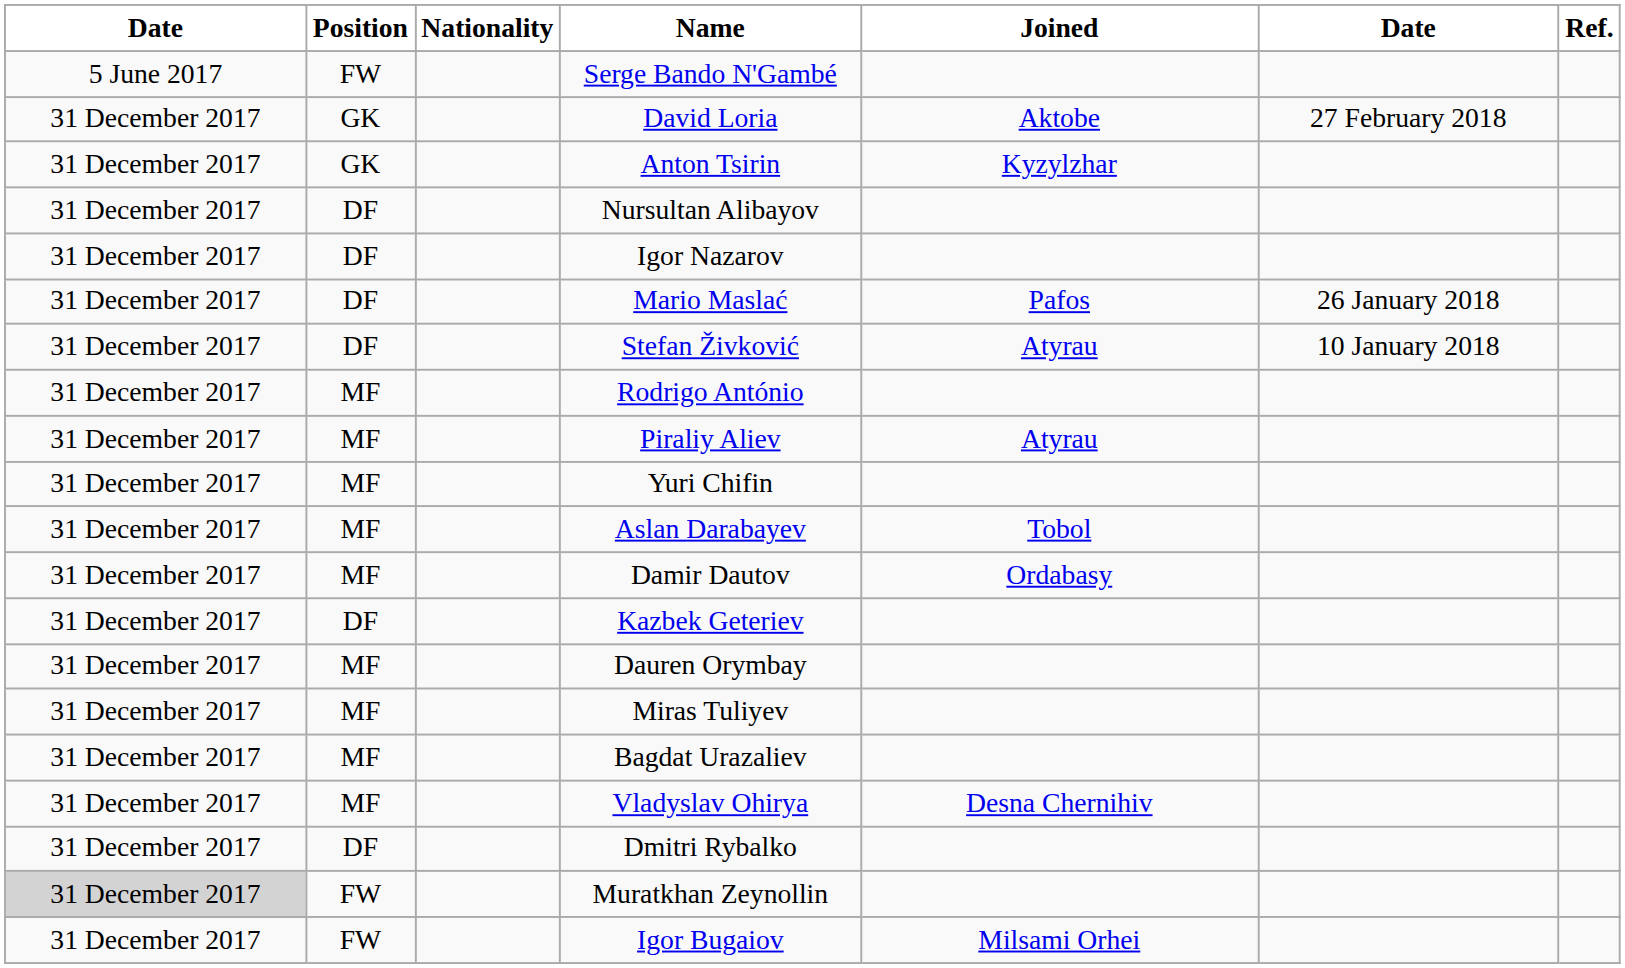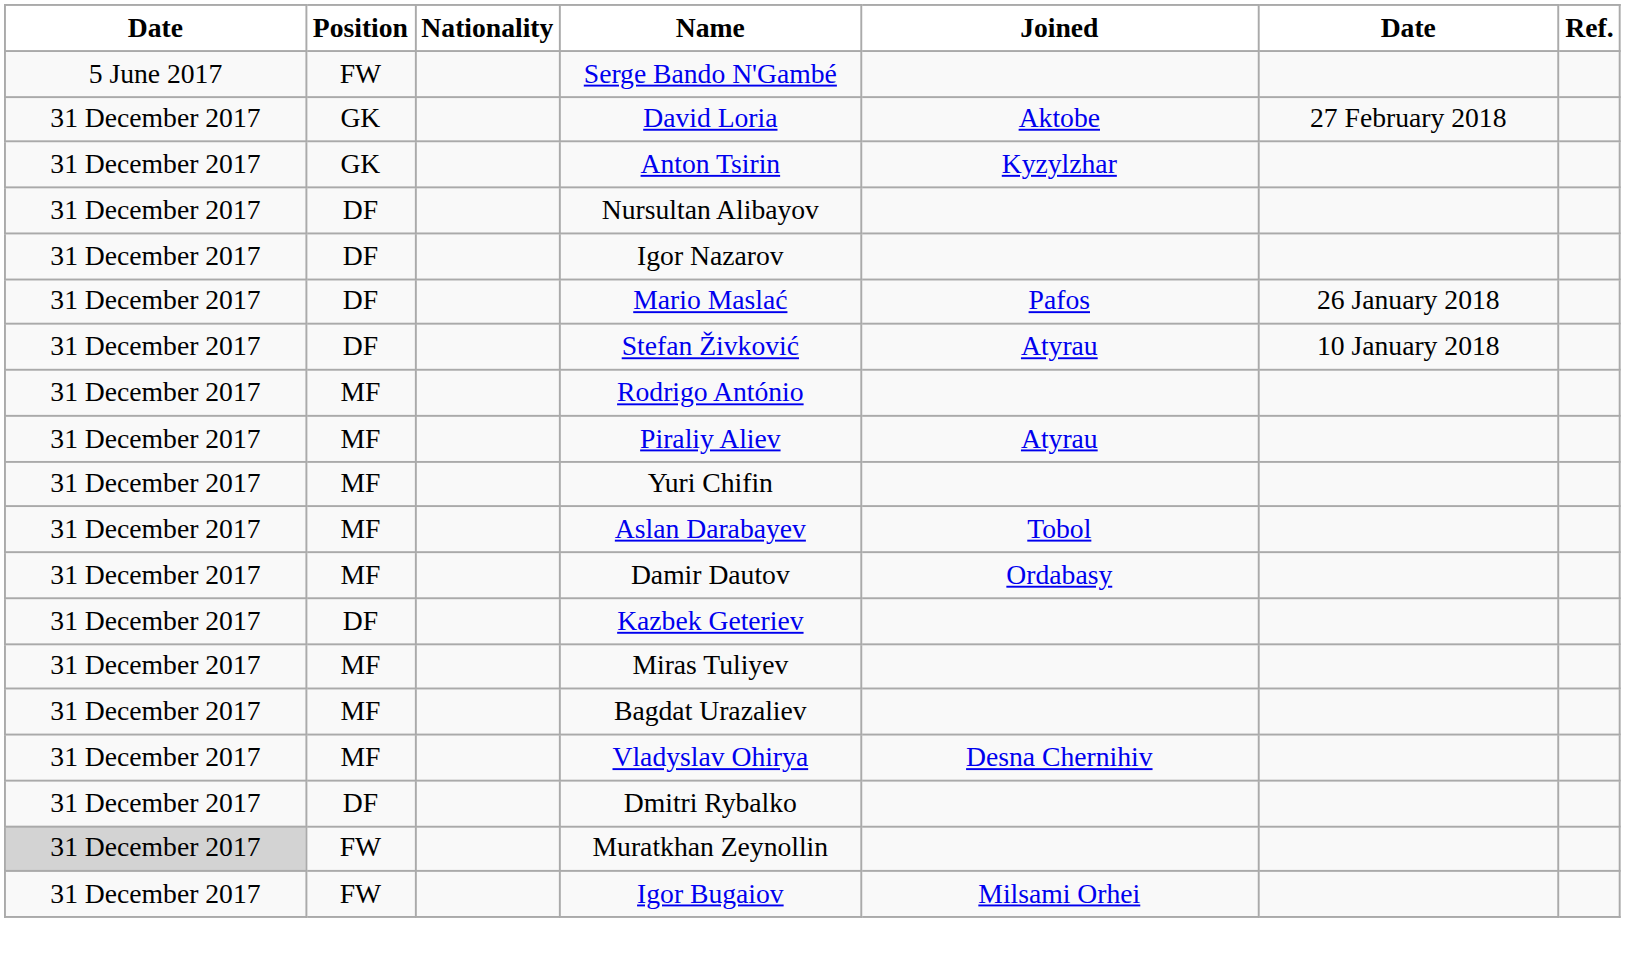 <table class="wikitable"  style="text-align:center; font-size:90%; ">
 <tr>
 <th style="background:#FFFFFF; color:black; width:150px;">Date</th>
 <th style="background:#FFFFFF; color:black; width:50px;">Position</th>
 <th style="background:#FFFFFF; color:black; width:50px;">Nationality</th>
 <th style="background:#FFFFFF; color:black; width:150px;">Name</th>
 <th style="background:#FFFFFF; color:black; width:200px;">Joined</th>
 <th style="background:#FFFFFF; color:black; width:150px;">Date</th>
 <th style="background:#FFFFFF; color:black; width:25px;">Ref.</th>
 </tr>
 <tr>
 <td>5 June 2017</td>
 <td>FW</td>
 <td></td>
 <td><a href='#'>Serge Bando N'Gambé</a></td>
 <td></td>
 <td></td>
 <td></td>
 </tr>
 <tr>
 <td>31 December 2017</td>
 <td>GK</td>
 <td></td>
 <td><a href='#'>David Loria</a></td>
 <td><a href='#'>Aktobe</a></td>
 <td>27 February 2018</td>
 <td></td>
 </tr>
 <tr>
 <td>31 December 2017</td>
 <td>GK</td>
 <td></td>
 <td><a href='#'>Anton Tsirin</a></td>
 <td><a href='#'>Kyzylzhar</a></td>
 <td></td>
 <td></td>
 </tr>
 <tr>
 <td>31 December 2017</td>
 <td>DF</td>
 <td></td>
 <td>Nursultan Alibayov</td>
 <td></td>
 <td></td>
 <td></td>
 </tr>
 <tr>
 <td>31 December 2017</td>
 <td>DF</td>
 <td></td>
 <td>Igor Nazarov</td>
 <td></td>
 <td></td>
 <td></td>
 </tr>
 <tr>
 <td>31 December 2017</td>
 <td>DF</td>
 <td></td>
 <td><a href='#'>Mario Maslać</a></td>
 <td><a href='#'>Pafos</a></td>
 <td>26 January 2018</td>
 <td></td>
 </tr>
 <tr>
 <td>31 December 2017</td>
 <td>DF</td>
 <td></td>
 <td><a href='#'>Stefan Živković</a></td>
 <td><a href='#'>Atyrau</a></td>
 <td>10 January 2018</td>
 <td></td>
 </tr>
 <tr>
 <td>31 December 2017</td>
 <td>MF</td>
 <td></td>
 <td><a href='#'>Rodrigo António</a></td>
 <td></td>
 <td></td>
 <td></td>
 </tr>
 <tr>
 <td>31 December 2017</td>
 <td>MF</td>
 <td></td>
 <td><a href='#'>Piraliy Aliev</a></td>
 <td><a href='#'>Atyrau</a></td>
 <td></td>
 <td></td>
 </tr>
 <tr>
 <td>31 December 2017</td>
 <td>MF</td>
 <td></td>
 <td>Yuri Chifin</td>
 <td></td>
 <td></td>
 <td></td>
 </tr>
 <tr>
 <td>31 December 2017</td>
 <td>MF</td>
 <td></td>
 <td><a href='#'>Aslan Darabayev</a></td>
 <td><a href='#'>Tobol</a></td>
 <td></td>
 <td></td>
 </tr>
 <tr>
 <td>31 December 2017</td>
 <td>MF</td>
 <td></td>
 <td>Damir Dautov</td>
 <td><a href='#'>Ordabasy</a></td>
 <td></td>
 <td></td>
 </tr>
 <tr>
 <td>31 December 2017</td>
 <td>DF</td>
 <td></td>
 <td><a href='#'>Kazbek Geteriev</a></td>
 <td></td>
 <td></td>
 <td></td>
 </tr>
 <tr>
 <td>31 December 2017</td>
 <td>MF</td>
 <td></td>
-<td>Dauren Orymbay</td>
-<td></td>
-<td></td>
-<td></td>
-</tr>
-<tr>
-<td>31 December 2017</td>
-<td>MF</td>
-<td></td>
 <td>Miras Tuliyev</td>
 <td></td>
 <td></td>
 <td></td>
 </tr>
 <tr>
 <td>31 December 2017</td>
 <td>MF</td>
 <td></td>
 <td>Bagdat Urazaliev</td>
 <td></td>
 <td></td>
 <td></td>
 </tr>
 <tr>
 <td>31 December 2017</td>
 <td>MF</td>
 <td></td>
 <td><a href='#'>Vladyslav Ohirya</a></td>
 <td><a href='#'>Desna Chernihiv</a></td>
 <td></td>
 <td></td>
 </tr>
 <tr>
 <td>31 December 2017</td>
 <td>DF</td>
 <td></td>
 <td>Dmitri Rybalko</td>
 <td></td>
 <td></td>
 <td></td>
 </tr>
 <tr>
 <td style="background: lightgrey;">31 December 2017</td>
 <td>FW</td>
 <td></td>
 <td>Muratkhan Zeynollin</td>
 <td></td>
 <td></td>
 <td></td>
 </tr>
 <tr>
 <td>31 December 2017</td>
 <td>FW</td>
 <td></td>
 <td><a href='#'>Igor Bugaiov</a></td>
 <td><a href='#'>Milsami Orhei</a></td>
 <td></td>
 <td></td>
 </tr>
 </table>
